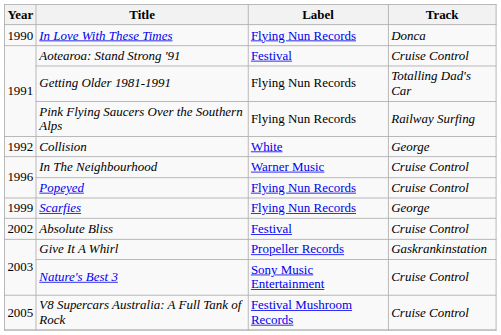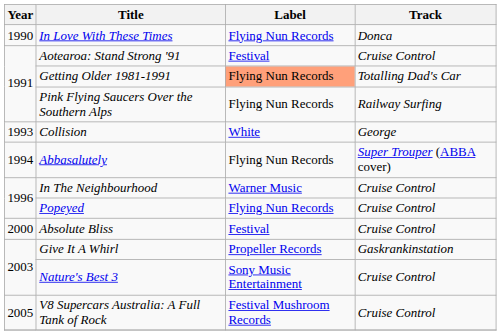 <table class="wikitable plainrowheaders">
 <tr>
 <th>Year</th>
 <th>Title</th>
 <th>Label</th>
 <th>Track</th>
 </tr>
 <tr>
 <td>1990</td>
 <td><em><a href='#'>In Love With These Times</a></em></td>
 <td><a href='#'>Flying Nun Records</a></td>
 <td><em>Donca</em></td>
 </tr>
 <tr>
 <td rowspan="3">1991</td>
 <td><em>Aotearoa: Stand Strong '91</em></td>
 <td><a href='#'>Festival</a></td>
 <td><em>Cruise Control</em></td>
 </tr>
 <tr>
 <td><em>Getting Older 1981-1991</em></td>
-<td>Flying Nun Records</td>
+<td style="background: lightsalmon;">Flying Nun Records</td>
 <td><em>Totalling Dad's Car</em></td>
 </tr>
 <tr>
 <td><em>Pink Flying Saucers Over the Southern Alps</em></td>
 <td>Flying Nun Records</td>
 <td><em>Railway Surfing</em></td>
 </tr>
 <tr>
-<td>1992</td>
+<td>1993</td>
 <td><em>Collision</em></td>
 <td><a href='#'>White</a></td>
 <td><em>George</em></td>
+</tr>
+<tr>
+<td>1994</td>
+<td><em><a href='#'>Abbasalutely</a></em></td>
+<td>Flying Nun Records</td>
+<td><em><a href='#'>Super Trouper</a></em> (<a href='#'>ABBA</a> cover)</td>
 </tr>
 <tr>
 <td rowspan="2">1996</td>
 <td><em>In The Neighbourhood</em></td>
 <td><a href='#'>Warner Music</a></td>
 <td><em>Cruise Control</em></td>
 </tr>
 <tr>
 <td><em><a href='#'>Popeyed</a></em></td>
 <td><a href='#'>Flying Nun Records</a></td>
 <td><em>Cruise Control</em></td>
 </tr>
 <tr>
-<td>1999</td>
-<td><em><a href='#'>Scarfies</a></em></td>
-<td><a href='#'>Flying Nun Records</a></td>
-<td><em>George</em></td>
-</tr>
-<tr>
-<td>2002</td>
+<td>2000</td>
 <td><em>Absolute Bliss</em></td>
 <td><a href='#'>Festival</a></td>
 <td><em>Cruise Control</em></td>
 </tr>
 <tr>
 <td rowspan="2">2003</td>
 <td><em>Give It A Whirl</em></td>
 <td><a href='#'>Propeller Records</a></td>
 <td><em>Gaskrankinstation</em></td>
 </tr>
 <tr>
 <td><em><a href='#'>Nature's Best 3</a></em></td>
 <td><a href='#'>Sony Music Entertainment</a></td>
 <td><em>Cruise Control</em></td>
 </tr>
 <tr>
 <td>2005</td>
 <td><em>V8 Supercars Australia: A Full Tank of Rock</em></td>
 <td><a href='#'>Festival Mushroom Records</a></td>
 <td><em>Cruise Control</em></td>
 </tr>
 <tr>
 </tr>
 </table>
